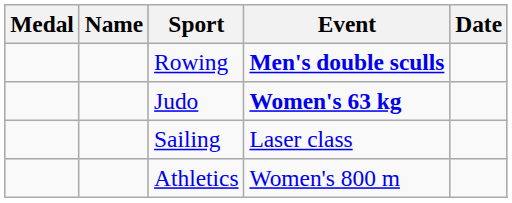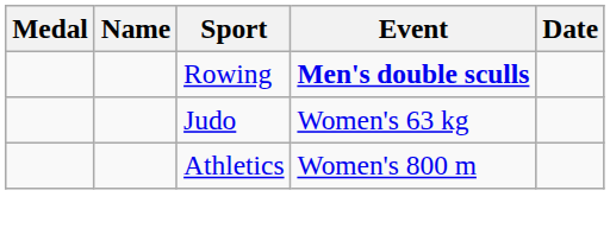 <table class="wikitable sortable" style="font-size:95%">
 <tr>
 <th>Medal</th>
 <th>Name</th>
 <th>Sport</th>
 <th>Event</th>
 <th>Date</th>
 </tr>
 <tr>
 <td></td>
 <td><br></td>
 <td><a href='#'>Rowing</a></td>
 <td><strong><a href='#'>Men's double sculls</a></strong></td>
 <td></td>
 </tr>
 <tr>
 <td></td>
 <td></td>
 <td><a href='#'>Judo</a></td>
-<td><strong><a href='#'>Women's 63 kg</a></strong></td>
-<td></td>
-</tr>
-<tr>
-<td></td>
-<td></td>
-<td><a href='#'>Sailing</a></td>
-<td><a href='#'>Laser class</a></td>
+<td><a href='#'>Women's 63 kg</a></td>
 <td></td>
 </tr>
 <tr>
 <td></td>
 <td></td>
 <td><a href='#'>Athletics</a></td>
 <td><a href='#'>Women's 800 m</a></td>
 <td></td>
 </tr>
 </table>
